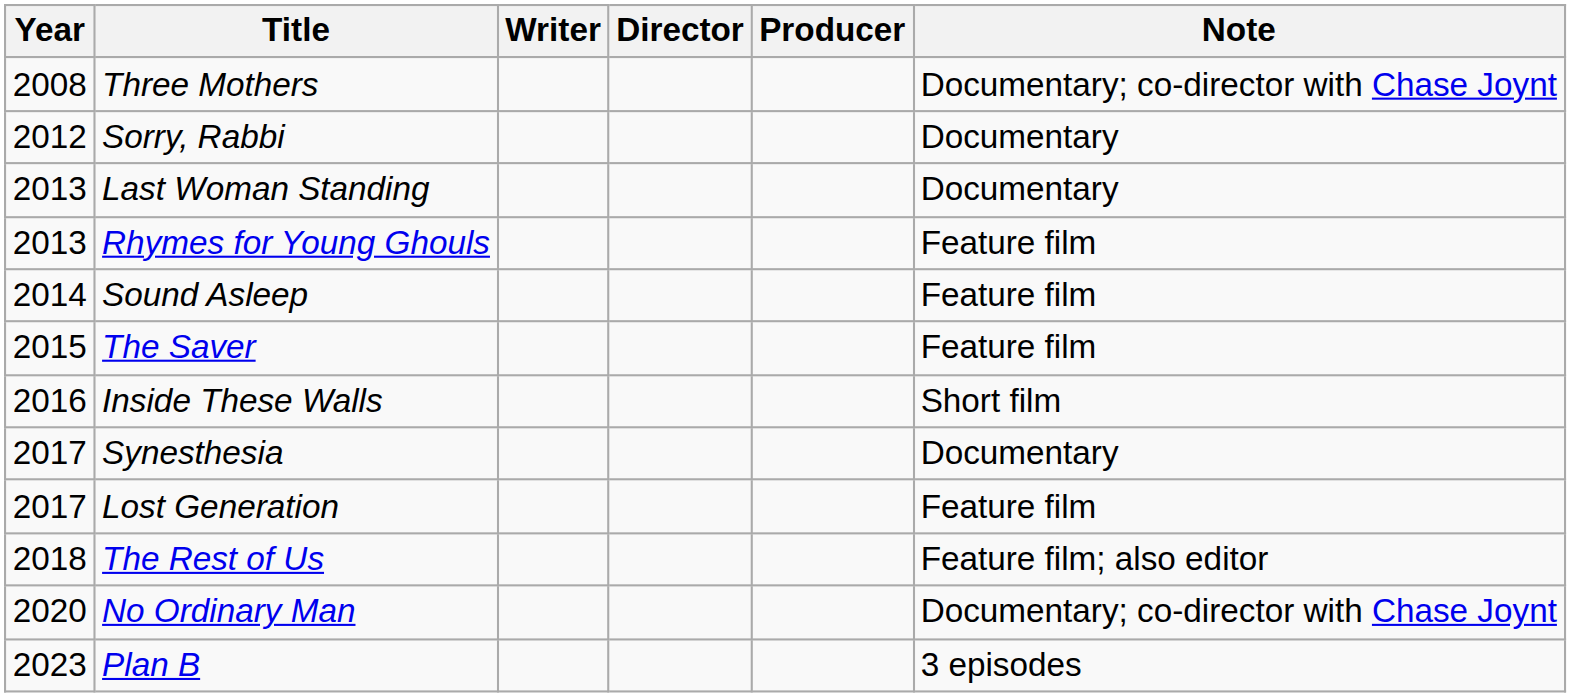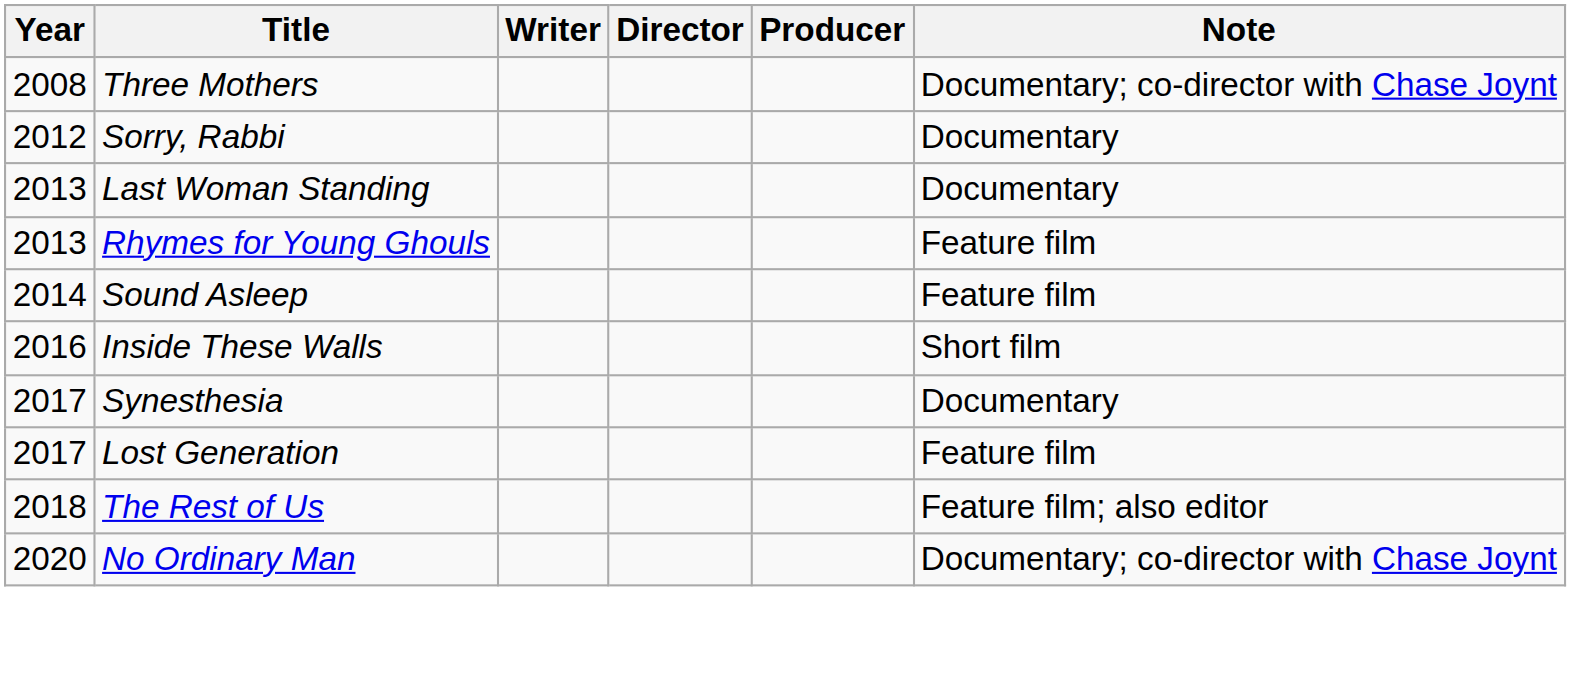 <table class="wikitable sortable">
 <tr>
 <th>Year</th>
 <th>Title</th>
 <th>Writer</th>
 <th>Director</th>
 <th>Producer</th>
 <th>Note</th>
 </tr>
 <tr>
 <td>2008</td>
 <td><em>Three Mothers</em></td>
 <td style="text-align:center;"></td>
 <td style="text-align:center;"></td>
 <td style="text-align:center;"></td>
 <td>Documentary; co-director with <a href='#'>Chase Joynt</a></td>
 </tr>
 <tr>
 <td>2012</td>
 <td><em>Sorry, Rabbi</em></td>
 <td style="text-align:center;"></td>
 <td style="text-align:center;"></td>
 <td style="text-align:center;"></td>
 <td>Documentary</td>
 </tr>
 <tr>
 <td>2013</td>
 <td><em>Last Woman Standing</em></td>
 <td style="text-align:center;"></td>
 <td style="text-align:center;"></td>
 <td style="text-align:center;"></td>
 <td>Documentary</td>
 </tr>
 <tr>
 <td>2013</td>
 <td><em><a href='#'>Rhymes for Young Ghouls</a></em></td>
 <td style="text-align:center;"></td>
 <td style="text-align:center;"></td>
 <td style="text-align:center;"></td>
 <td>Feature film</td>
 </tr>
 <tr>
 <td>2014</td>
 <td><em>Sound Asleep</em></td>
 <td style="text-align:center;"></td>
 <td style="text-align:center;"></td>
 <td style="text-align:center;"></td>
 <td>Feature film</td>
 </tr>
 <tr>
-<td>2015</td>
-<td><em><a href='#'>The Saver</a></em></td>
-<td style="text-align:center;"></td>
-<td style="text-align:center;"></td>
-<td style="text-align:center;"></td>
-<td>Feature film</td>
-</tr>
-<tr>
 <td>2016</td>
 <td><em>Inside These Walls</em></td>
 <td style="text-align:center;"></td>
 <td style="text-align:center;"></td>
 <td style="text-align:center;"></td>
 <td>Short film</td>
 </tr>
 <tr>
 <td>2017</td>
 <td><em>Synesthesia</em></td>
 <td style="text-align:center;"></td>
 <td style="text-align:center;"></td>
 <td style="text-align:center;"></td>
 <td>Documentary</td>
 </tr>
 <tr>
 <td>2017</td>
 <td><em>Lost Generation</em></td>
 <td style="text-align:center;"></td>
 <td style="text-align:center;"></td>
 <td style="text-align:center;"></td>
 <td>Feature film</td>
 </tr>
 <tr>
 <td>2018</td>
 <td><em><a href='#'>The Rest of Us</a></em></td>
 <td style="text-align:center;"></td>
 <td style="text-align:center;"></td>
 <td style="text-align:center;"></td>
 <td>Feature film; also editor</td>
 </tr>
 <tr>
 <td>2020</td>
 <td><em><a href='#'>No Ordinary Man</a></em></td>
 <td style="text-align:center;"></td>
 <td style="text-align:center;"></td>
 <td style="text-align:center;"></td>
 <td>Documentary; co-director with <a href='#'>Chase Joynt</a></td>
 </tr>
-<tr>
-<td>2023</td>
-<td><em><a href='#'>Plan B</a></em></td>
-<td style="text-align:center;"></td>
-<td style="text-align:center;"></td>
-<td style="text-align:center;"></td>
-<td>3 episodes</td>
-</tr>
 </table>
